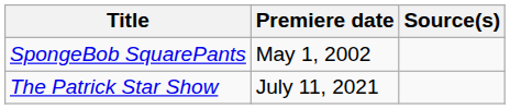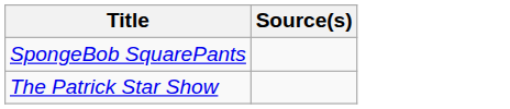 <table class="wikitable sortable">
 <tr>
 <th>Title</th>
-<th>Premiere date</th>
 <th>Source(s)</th>
 </tr>
 <tr>
 <td><em><a href='#'>SpongeBob SquarePants</a></em></td>
-<td>May 1, 2002</td>
 <td></td>
 </tr>
 <tr>
 <td><em><a href='#'>The Patrick Star Show</a></em></td>
-<td>July 11, 2021</td>
 <td></td>
 </tr>
 </table>
